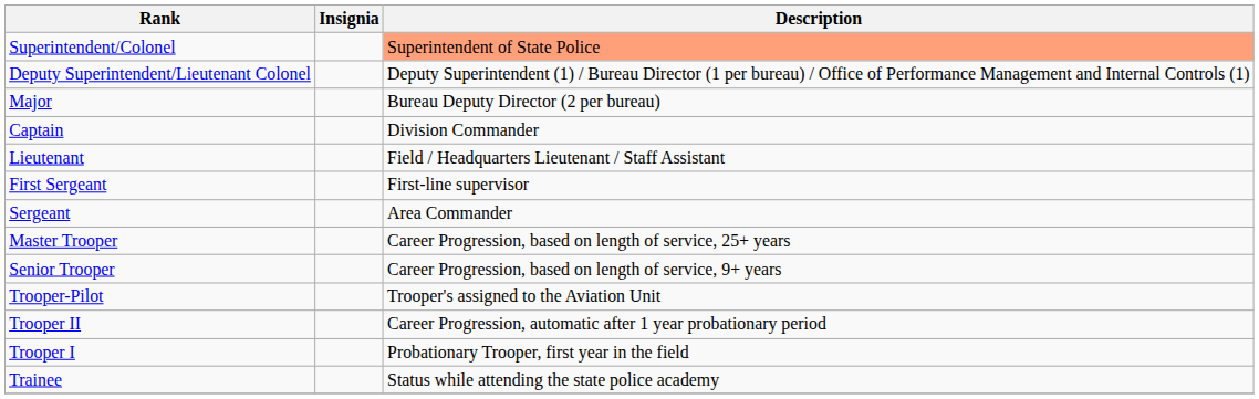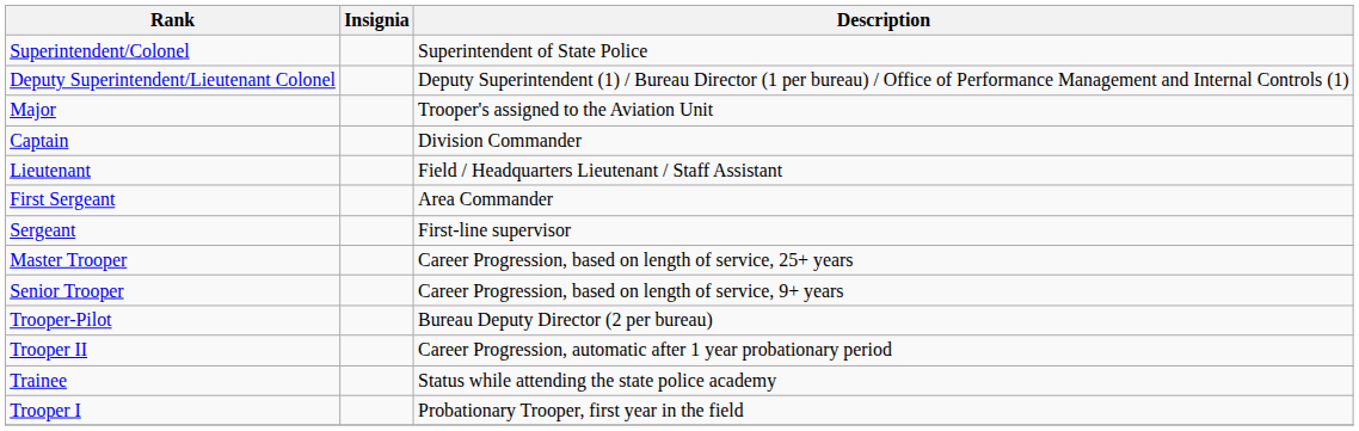 <table border="5" cellspacing="5" cellpadding="5" style="border-collapse:collapse;" class="wikitable">
 <tr>
 <th>Rank</th>
 <th>Insignia</th>
 <th>Description</th>
 </tr>
 <tr>
 <td><a href='#'>Superintendent/Colonel</a></td>
 <td></td>
-<td style="background: lightsalmon;">Superintendent of State Police</td>
+<td>Superintendent of State Police</td>
 </tr>
 <tr>
 <td><a href='#'>Deputy Superintendent/Lieutenant Colonel</a></td>
 <td></td>
 <td>Deputy Superintendent (1) / Bureau Director (1 per bureau) / Office of Performance Management and Internal Controls (1)</td>
 </tr>
 <tr>
 <td><a href='#'>Major</a></td>
 <td></td>
-<td>Bureau Deputy Director (2 per bureau)</td>
+<td>Trooper's assigned to the Aviation Unit</td>
 </tr>
 <tr>
 <td><a href='#'>Captain</a></td>
 <td></td>
 <td>Division Commander</td>
 </tr>
 <tr>
 <td><a href='#'>Lieutenant</a></td>
 <td></td>
 <td>Field / Headquarters Lieutenant / Staff Assistant</td>
 </tr>
 <tr>
 <td><a href='#'>First Sergeant</a></td>
 <td></td>
-<td>First-line supervisor</td>
+<td>Area Commander</td>
 </tr>
 <tr>
 <td><a href='#'>Sergeant</a></td>
 <td></td>
-<td>Area Commander</td>
+<td>First-line supervisor</td>
 </tr>
 <tr>
 <td><a href='#'>Master Trooper</a></td>
 <td></td>
 <td>Career Progression, based on length of service, 25+ years</td>
 </tr>
 <tr>
 <td><a href='#'>Senior Trooper</a></td>
 <td></td>
 <td>Career Progression, based on length of service, 9+ years</td>
 </tr>
 <tr>
 <td><a href='#'>Trooper-Pilot</a></td>
 <td></td>
-<td>Trooper's assigned to the Aviation Unit</td>
+<td>Bureau Deputy Director (2 per bureau)</td>
 </tr>
 <tr>
 <td><a href='#'>Trooper II</a></td>
 <td></td>
 <td>Career Progression, automatic after 1 year probationary period</td>
 </tr>
 <tr>
+<td><a href='#'>Trainee</a></td>
+<td></td>
+<td>Status while attending the state police academy</td>
+</tr>
+<tr>
 <td><a href='#'>Trooper I</a></td>
 <td></td>
 <td>Probationary Trooper, first year in the field</td>
 </tr>
 <tr>
-<td><a href='#'>Trainee</a></td>
-<td></td>
-<td>Status while attending the state police academy</td>
-</tr>
-<tr>
 </tr>
 </table>
